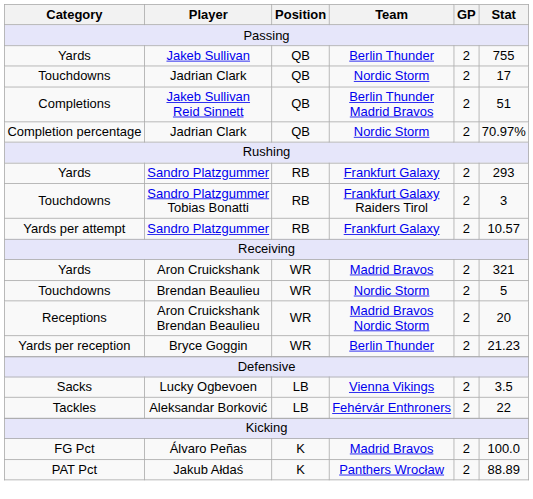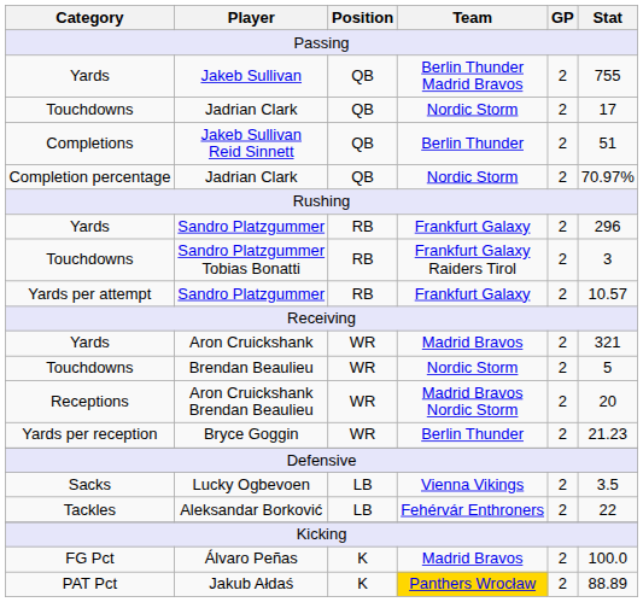 <table class="wikitable" style="text-align:center">
 <tr>
 <th>Category</th>
 <th>Player</th>
 <th>Position</th>
 <th>Team</th>
 <th>GP</th>
 <th>Stat</th>
 </tr>
 <tr bgcolor="lavender">
 <td colspan="6">Passing</td>
 </tr>
 <tr>
 <td>Yards</td>
 <td><a href='#'>Jakeb Sullivan</a> </td>
 <td>QB</td>
-<td><a href='#'>Berlin Thunder</a></td>
+<td><a href='#'>Berlin Thunder</a><br><a href='#'>Madrid Bravos</a></td>
 <td>2</td>
 <td>755</td>
 </tr>
 <tr>
 <td>Touchdowns</td>
 <td>Jadrian Clark </td>
 <td>QB</td>
 <td><a href='#'>Nordic Storm</a></td>
 <td>2</td>
 <td>17</td>
 </tr>
 <tr>
 <td>Completions</td>
 <td><a href='#'>Jakeb Sullivan</a> <br><a href='#'>Reid Sinnett</a> </td>
 <td>QB</td>
-<td><a href='#'>Berlin Thunder</a><br><a href='#'>Madrid Bravos</a></td>
+<td><a href='#'>Berlin Thunder</a></td>
 <td>2</td>
 <td>51</td>
 </tr>
 <tr>
 <td>Completion percentage</td>
 <td>Jadrian Clark </td>
 <td>QB</td>
 <td><a href='#'>Nordic Storm</a></td>
 <td>2</td>
 <td>70.97%</td>
 </tr>
 <tr bgcolor="lavender">
 <td colspan="6">Rushing</td>
 </tr>
 <tr>
 <td>Yards</td>
 <td><a href='#'>Sandro Platzgummer</a> </td>
 <td>RB</td>
 <td><a href='#'>Frankfurt Galaxy</a></td>
 <td>2</td>
-<td>293</td>
+<td>296</td>
 </tr>
 <tr>
 <td>Touchdowns</td>
 <td><a href='#'>Sandro Platzgummer</a> <br>Tobias Bonatti </td>
 <td>RB</td>
 <td><a href='#'>Frankfurt Galaxy</a><br>Raiders Tirol</td>
 <td>2</td>
 <td>3</td>
 </tr>
 <tr>
 <td>Yards per attempt</td>
 <td><a href='#'>Sandro Platzgummer</a> </td>
 <td>RB</td>
 <td><a href='#'>Frankfurt Galaxy</a></td>
 <td>2</td>
 <td>10.57</td>
 </tr>
 <tr bgcolor="lavender">
 <td colspan="6">Receiving</td>
 </tr>
 <tr>
 <td>Yards</td>
 <td>Aron Cruickshank </td>
 <td>WR</td>
 <td><a href='#'>Madrid Bravos</a></td>
 <td>2</td>
 <td>321</td>
 </tr>
 <tr>
 <td>Touchdowns</td>
 <td>Brendan Beaulieu </td>
 <td>WR</td>
 <td><a href='#'>Nordic Storm</a></td>
 <td>2</td>
 <td>5</td>
 </tr>
 <tr>
 <td>Receptions</td>
 <td>Aron Cruickshank <br>Brendan Beaulieu </td>
 <td>WR</td>
 <td><a href='#'>Madrid Bravos</a><br><a href='#'>Nordic Storm</a></td>
 <td>2</td>
 <td>20</td>
 </tr>
 <tr>
 <td>Yards per reception</td>
 <td>Bryce Goggin </td>
 <td>WR</td>
 <td><a href='#'>Berlin Thunder</a></td>
 <td>2</td>
 <td>21.23</td>
 </tr>
 <tr>
 </tr>
 <tr bgcolor="lavender">
 <td colspan="6">Defensive</td>
 </tr>
 <tr>
 <td>Sacks</td>
 <td>Lucky Ogbevoen </td>
 <td>LB</td>
 <td><a href='#'>Vienna Vikings</a></td>
 <td>2</td>
 <td>3.5</td>
 </tr>
 <tr>
 <td>Tackles</td>
 <td>Aleksandar Borković </td>
 <td>LB</td>
 <td><a href='#'>Fehérvár Enthroners</a></td>
 <td>2</td>
 <td>22</td>
 </tr>
 <tr>
 </tr>
 <tr bgcolor="lavender">
 <td colspan="6">Kicking</td>
 </tr>
 <tr>
 <td>FG Pct</td>
 <td>Álvaro Peñas </td>
 <td>K</td>
 <td><a href='#'>Madrid Bravos</a></td>
 <td>2</td>
 <td>100.0</td>
 </tr>
 <tr>
 <td>PAT Pct</td>
 <td>Jakub Ałdaś </td>
 <td>K</td>
-<td><a href='#'>Panthers Wrocław</a></td>
+<td style="background: gold;"><a href='#'>Panthers Wrocław</a></td>
 <td>2</td>
 <td>88.89</td>
 </tr>
 </table>
